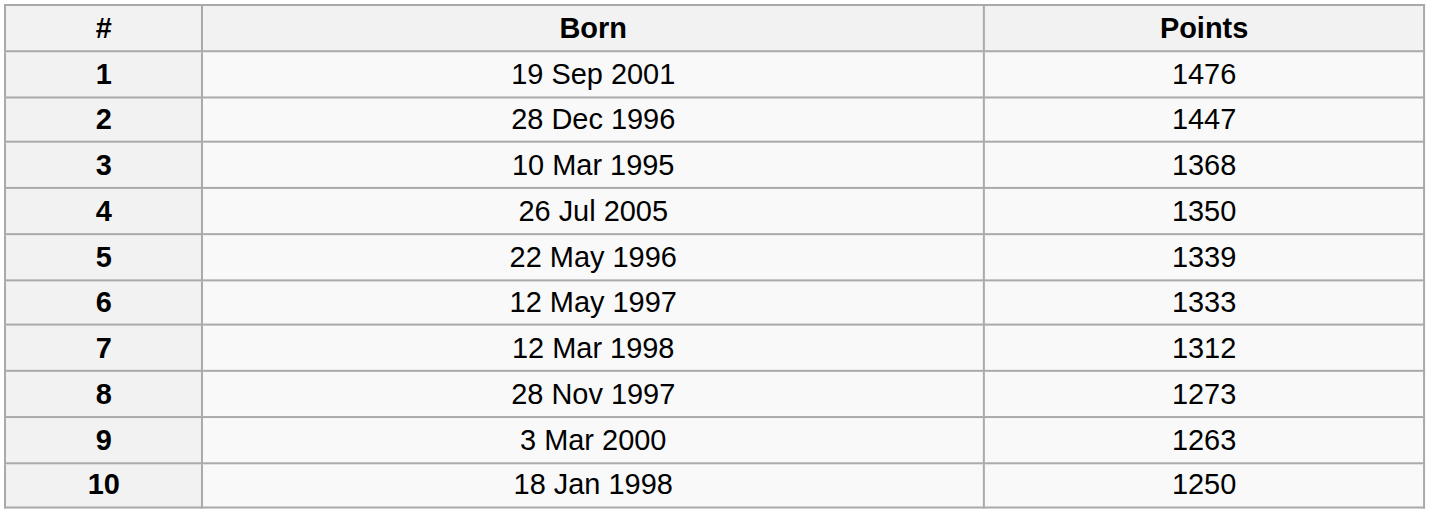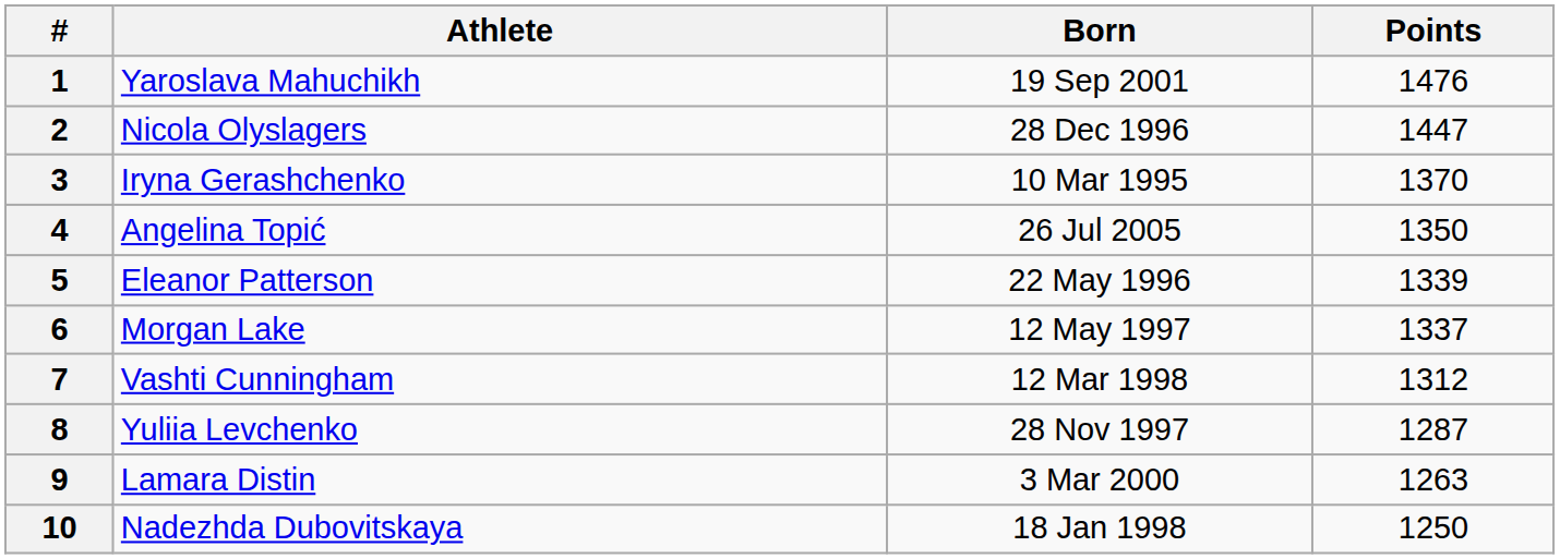 <table class="wikitable" width=80% style="font-size:90%; text-align:center;">
 <tr>
 <th>#</th>
+<th>Athlete</th>
 <th>Born</th>
 <th>Points</th>
 </tr>
 <tr>
 <th>1</th>
+<td align=left> <a href='#'>Yaroslava Mahuchikh</a></td>
 <td>19 Sep 2001</td>
 <td>1476</td>
 </tr>
 <tr>
 <th>2</th>
+<td align=left> <a href='#'>Nicola Olyslagers</a></td>
 <td>28 Dec 1996</td>
 <td>1447</td>
 </tr>
 <tr>
 <th>3</th>
+<td align=left> <a href='#'>Iryna Gerashchenko</a></td>
 <td>10 Mar 1995</td>
-<td>1368</td>
+<td>1370</td>
 </tr>
 <tr>
 <th>4</th>
+<td align=left> <a href='#'>Angelina Topić</a></td>
 <td>26 Jul 2005</td>
 <td>1350</td>
 </tr>
 <tr>
 <th>5</th>
+<td align=left> <a href='#'>Eleanor Patterson</a></td>
 <td>22 May 1996</td>
 <td>1339</td>
 </tr>
 <tr>
 <th>6</th>
+<td align=left> <a href='#'>Morgan Lake</a></td>
 <td>12 May 1997</td>
-<td>1333</td>
+<td>1337</td>
 </tr>
 <tr>
 <th>7</th>
+<td align=left> <a href='#'>Vashti Cunningham</a></td>
 <td>12 Mar 1998</td>
 <td>1312</td>
 </tr>
 <tr>
 <th>8</th>
+<td align=left> <a href='#'>Yuliia Levchenko</a></td>
 <td>28 Nov 1997</td>
-<td>1273</td>
+<td>1287</td>
 </tr>
 <tr>
 <th>9</th>
+<td align=left> <a href='#'>Lamara Distin</a></td>
 <td>3 Mar 2000</td>
 <td>1263</td>
 </tr>
 <tr>
 <th>10</th>
+<td align=left> <a href='#'>Nadezhda Dubovitskaya</a></td>
 <td>18 Jan 1998</td>
 <td>1250</td>
 </tr>
 </table>
